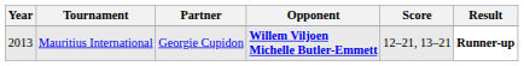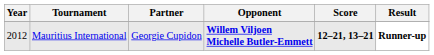 <table class="sortable wikitable" style="font-size: 90%;">
 <tr>
 <th>Year</th>
 <th>Tournament</th>
 <th>Partner</th>
 <th>Opponent</th>
 <th>Score</th>
 <th>Result</th>
 </tr>
 <tr>
 </tr>
 <tr style="background:#E9E9E9">
-<td align="center">2013</td>
+<td align="center">2012</td>
 <td align="left"><a href='#'>Mauritius International</a></td>
 <td align="left"> <a href='#'>Georgie Cupidon</a></td>
 <td align="left"><strong> <a href='#'>Willem Viljoen</a><br> <a href='#'>Michelle Butler-Emmett</a></strong></td>
-<td align="left">12–21, 13–21</td>
+<td align="left"><strong>12–21, 13–21</strong></td>
 <td style="text-align:left; background:white"> <strong>Runner-up</strong></td>
 </tr>
 </table>
